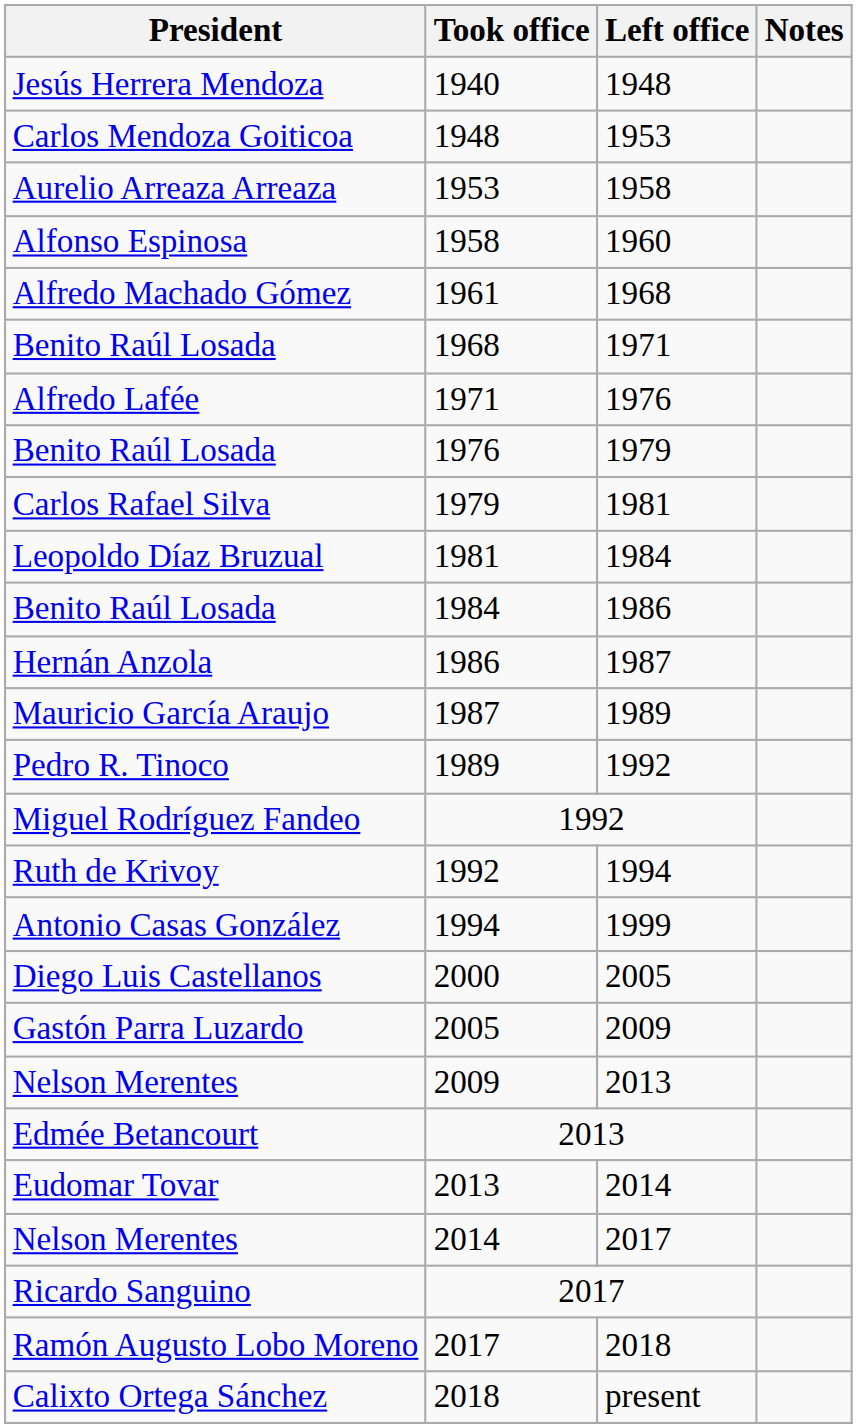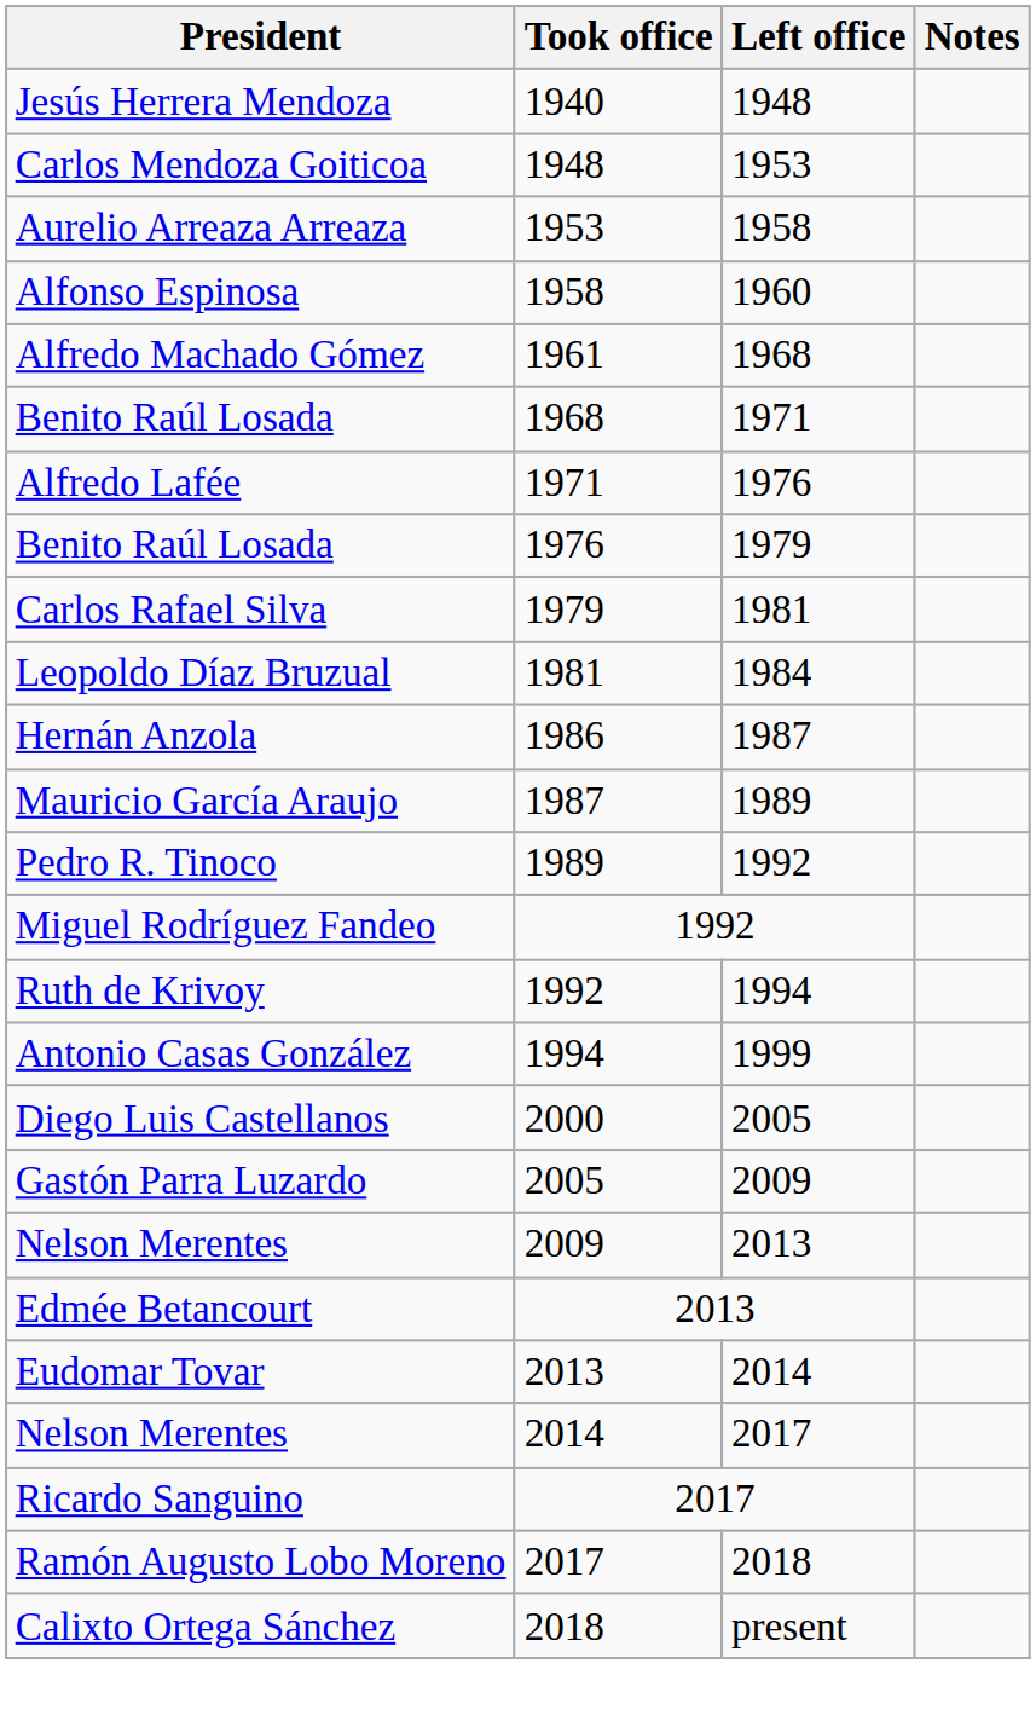 <table class="wikitable">
 <tr>
 <th>President</th>
 <th>Took office</th>
 <th>Left office</th>
 <th>Notes</th>
 </tr>
 <tr>
 <td><a href='#'>Jesús Herrera Mendoza</a></td>
 <td>1940</td>
 <td>1948</td>
 <td></td>
 </tr>
 <tr>
 <td><a href='#'>Carlos Mendoza Goiticoa</a></td>
 <td>1948</td>
 <td>1953</td>
 <td></td>
 </tr>
 <tr>
 <td><a href='#'>Aurelio Arreaza Arreaza</a></td>
 <td>1953</td>
 <td>1958</td>
 <td></td>
 </tr>
 <tr>
 <td><a href='#'>Alfonso Espinosa</a></td>
 <td>1958</td>
 <td>1960</td>
 <td></td>
 </tr>
 <tr>
 <td><a href='#'>Alfredo Machado Gómez</a></td>
 <td>1961</td>
 <td>1968</td>
 <td></td>
 </tr>
 <tr>
 <td><a href='#'>Benito Raúl Losada</a></td>
 <td>1968</td>
 <td>1971</td>
 <td></td>
 </tr>
 <tr>
 <td><a href='#'>Alfredo Lafée</a></td>
 <td>1971</td>
 <td>1976</td>
 <td></td>
 </tr>
 <tr>
 <td><a href='#'>Benito Raúl Losada</a></td>
 <td>1976</td>
 <td>1979</td>
 <td></td>
 </tr>
 <tr>
 <td><a href='#'>Carlos Rafael Silva</a></td>
 <td>1979</td>
 <td>1981</td>
 <td></td>
 </tr>
 <tr>
 <td><a href='#'>Leopoldo Díaz Bruzual</a></td>
 <td>1981</td>
 <td>1984</td>
-<td></td>
-</tr>
-<tr>
-<td><a href='#'>Benito Raúl Losada</a></td>
-<td>1984</td>
-<td>1986</td>
 <td></td>
 </tr>
 <tr>
 <td><a href='#'>Hernán Anzola</a></td>
 <td>1986</td>
 <td>1987</td>
 <td></td>
 </tr>
 <tr>
 <td><a href='#'>Mauricio García Araujo</a></td>
 <td>1987</td>
 <td>1989</td>
 <td></td>
 </tr>
 <tr>
 <td><a href='#'>Pedro R. Tinoco</a></td>
 <td>1989</td>
 <td>1992</td>
 <td></td>
 </tr>
 <tr>
 <td><a href='#'>Miguel Rodríguez Fandeo</a></td>
 <td colspan=2; align=center>1992</td>
 <td></td>
 </tr>
 <tr>
 <td><a href='#'>Ruth de Krivoy</a></td>
 <td>1992</td>
 <td>1994</td>
 <td></td>
 </tr>
 <tr>
 <td><a href='#'>Antonio Casas González</a></td>
 <td>1994</td>
 <td>1999</td>
 <td></td>
 </tr>
 <tr>
 <td><a href='#'>Diego Luis Castellanos</a></td>
 <td>2000</td>
 <td>2005</td>
 <td></td>
 </tr>
 <tr>
 <td><a href='#'>Gastón Parra Luzardo</a></td>
 <td>2005</td>
 <td>2009</td>
 <td></td>
 </tr>
 <tr>
 <td><a href='#'>Nelson Merentes</a></td>
 <td>2009</td>
 <td>2013</td>
 <td></td>
 </tr>
 <tr>
 <td><a href='#'>Edmée Betancourt</a></td>
 <td colspan=2; align=center>2013</td>
 <td></td>
 </tr>
 <tr>
 <td><a href='#'>Eudomar Tovar</a></td>
 <td>2013</td>
 <td>2014</td>
 <td></td>
 </tr>
 <tr>
 <td><a href='#'>Nelson Merentes</a></td>
 <td>2014</td>
 <td>2017</td>
 <td></td>
 </tr>
 <tr>
 <td><a href='#'>Ricardo Sanguino</a></td>
 <td colspan=2; align=center>2017</td>
 <td></td>
 </tr>
 <tr>
 <td><a href='#'>Ramón Augusto Lobo Moreno</a></td>
 <td>2017</td>
 <td>2018</td>
 <td></td>
 </tr>
 <tr>
 <td><a href='#'>Calixto Ortega Sánchez</a></td>
 <td>2018</td>
 <td>present</td>
 <td></td>
 </tr>
 <tr>
 </tr>
 </table>
